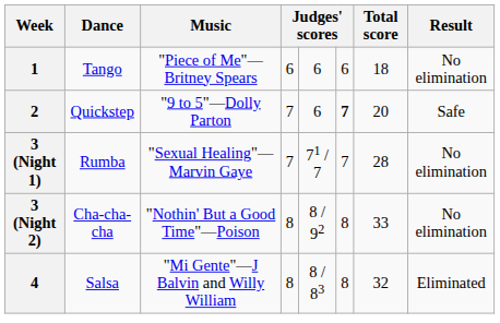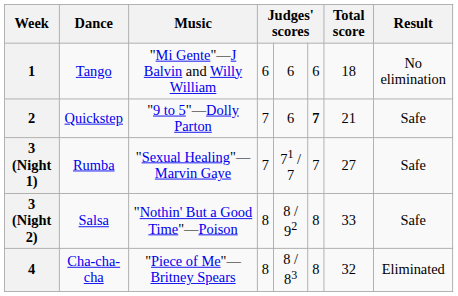 <table class="wikitable unsortable" style="text-align:center; width:80%">
 <tr>
 <th scope="col">Week</th>
 <th scope="col">Dance</th>
 <th scope="col">Music</th>
 <th scope="col" colspan="3">Judges' scores</th>
 <th scope="col">Total score</th>
 <th scope="col">Result</th>
 </tr>
 <tr>
 <th scope="row">1</th>
 <td><a href='#'>Tango</a></td>
-<td>"<a href='#'>Piece of Me</a>"—<a href='#'>Britney Spears</a></td>
+<td>"<a href='#'>Mi Gente</a>"—<a href='#'>J Balvin</a> and <a href='#'>Willy William</a></td>
 <td>6</td>
 <td>6</td>
 <td>6</td>
 <td>18</td>
 <td>No elimination</td>
 </tr>
 <tr>
 <th scope="row">2</th>
 <td><a href='#'>Quickstep</a></td>
 <td>"<a href='#'>9 to 5</a>"—<a href='#'>Dolly Parton</a></td>
 <td>7</td>
 <td>6</td>
 <td><strong>7</strong></td>
-<td>20</td>
+<td>21</td>
 <td>Safe</td>
 </tr>
 <tr>
 <th scope="row">3 (Night 1)</th>
 <td><a href='#'>Rumba</a></td>
 <td>"<a href='#'>Sexual Healing</a>"—<a href='#'>Marvin Gaye</a></td>
 <td>7</td>
 <td>7<sup>1</sup> / 7</td>
 <td>7</td>
-<td>28</td>
-<td>No elimination</td>
+<td>27</td>
+<td>Safe</td>
 </tr>
 <tr>
 <th scope="row">3 (Night 2)</th>
-<td><a href='#'>Cha-cha-cha</a></td>
+<td><a href='#'>Salsa</a></td>
 <td>"<a href='#'>Nothin' But a Good Time</a>"—<a href='#'>Poison</a></td>
 <td>8</td>
 <td>8 / 9<sup>2</sup></td>
 <td>8</td>
 <td>33</td>
-<td>No elimination</td>
+<td>Safe</td>
 </tr>
 <tr>
 <th scope="row">4</th>
-<td><a href='#'>Salsa</a></td>
-<td>"<a href='#'>Mi Gente</a>"—<a href='#'>J Balvin</a> and <a href='#'>Willy William</a></td>
+<td><a href='#'>Cha-cha-cha</a></td>
+<td>"<a href='#'>Piece of Me</a>"—<a href='#'>Britney Spears</a></td>
 <td>8</td>
 <td>8 / 8<sup>3</sup></td>
 <td>8</td>
 <td>32</td>
 <td>Eliminated</td>
 </tr>
 </table>
